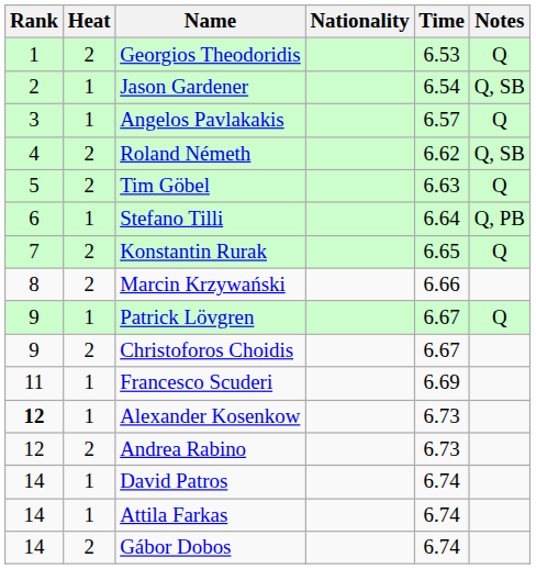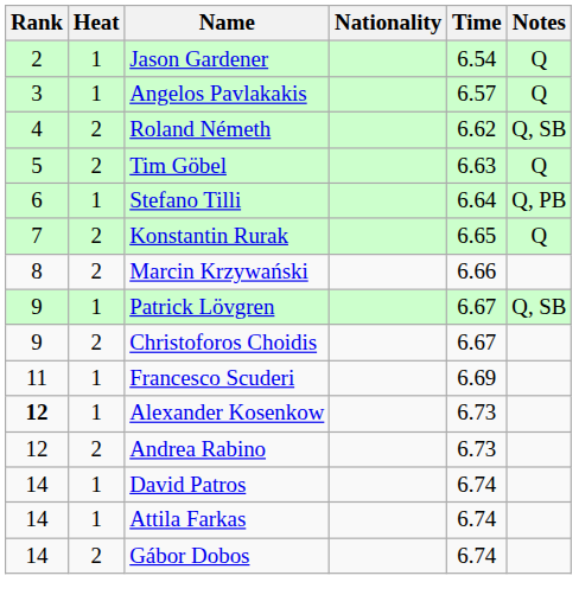 <table class="wikitable sortable" style="text-align:center">
 <tr>
 <th>Rank</th>
 <th>Heat</th>
 <th>Name</th>
 <th>Nationality</th>
 <th>Time</th>
 <th>Notes</th>
 </tr>
 <tr bgcolor=ccffcc>
-<td>1</td>
-<td>2</td>
-<td align="left"><a href='#'>Georgios Theodoridis</a></td>
-<td align=left></td>
-<td>6.53</td>
-<td>Q</td>
-</tr>
-<tr bgcolor=ccffcc>
 <td>2</td>
 <td>1</td>
 <td align="left"><a href='#'>Jason Gardener</a></td>
 <td align=left></td>
 <td>6.54</td>
-<td>Q, SB</td>
+<td>Q</td>
 </tr>
 <tr bgcolor=ccffcc>
 <td>3</td>
 <td>1</td>
 <td align="left"><a href='#'>Angelos Pavlakakis</a></td>
 <td align=left></td>
 <td>6.57</td>
 <td>Q</td>
 </tr>
 <tr bgcolor=ccffcc>
 <td>4</td>
 <td>2</td>
 <td align="left"><a href='#'>Roland Németh</a></td>
 <td align=left></td>
 <td>6.62</td>
 <td>Q, SB</td>
 </tr>
 <tr bgcolor=ccffcc>
 <td>5</td>
 <td>2</td>
 <td align="left"><a href='#'>Tim Göbel</a></td>
 <td align=left></td>
 <td>6.63</td>
 <td>Q</td>
 </tr>
 <tr bgcolor=ccffcc>
 <td>6</td>
 <td>1</td>
 <td align="left"><a href='#'>Stefano Tilli</a></td>
 <td align=left></td>
 <td>6.64</td>
 <td>Q, PB</td>
 </tr>
 <tr bgcolor=ccffcc>
 <td>7</td>
 <td>2</td>
 <td align="left"><a href='#'>Konstantin Rurak</a></td>
 <td align=left></td>
 <td>6.65</td>
 <td>Q</td>
 </tr>
 <tr>
 <td>8</td>
 <td>2</td>
 <td align="left"><a href='#'>Marcin Krzywański</a></td>
 <td align=left></td>
 <td>6.66</td>
 <td></td>
 </tr>
 <tr bgcolor=ccffcc>
 <td>9</td>
 <td>1</td>
 <td align="left"><a href='#'>Patrick Lövgren</a></td>
 <td align=left></td>
 <td>6.67</td>
-<td>Q</td>
+<td>Q, SB</td>
 </tr>
 <tr>
 <td>9</td>
 <td>2</td>
 <td align="left"><a href='#'>Christoforos Choidis</a></td>
 <td align=left></td>
 <td>6.67</td>
 <td></td>
 </tr>
 <tr>
 <td>11</td>
 <td>1</td>
 <td align="left"><a href='#'>Francesco Scuderi</a></td>
 <td align=left></td>
 <td>6.69</td>
 <td></td>
 </tr>
 <tr>
 <td><strong>12</strong></td>
 <td>1</td>
 <td align="left"><a href='#'>Alexander Kosenkow</a></td>
 <td align=left></td>
 <td>6.73</td>
 <td></td>
 </tr>
 <tr>
 <td>12</td>
 <td>2</td>
 <td align="left"><a href='#'>Andrea Rabino</a></td>
 <td align=left></td>
 <td>6.73</td>
 <td></td>
 </tr>
 <tr>
 <td>14</td>
 <td>1</td>
 <td align="left"><a href='#'>David Patros</a></td>
 <td align=left></td>
 <td>6.74</td>
 <td></td>
 </tr>
 <tr>
 <td>14</td>
 <td>1</td>
 <td align="left"><a href='#'>Attila Farkas</a></td>
 <td align=left></td>
 <td>6.74</td>
 <td></td>
 </tr>
 <tr>
 <td>14</td>
 <td>2</td>
 <td align="left"><a href='#'>Gábor Dobos</a></td>
 <td align=left></td>
 <td>6.74</td>
 <td></td>
 </tr>
 </table>
